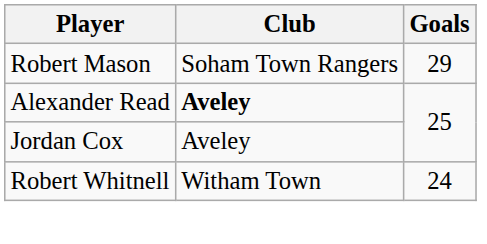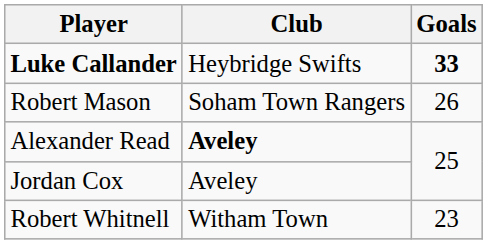 <table class="wikitable">
 <tr>
 <th>Player</th>
 <th>Club</th>
 <th>Goals</th>
 </tr>
 <tr>
+<td><strong>Luke Callander</strong></td>
+<td>Heybridge Swifts</td>
+<td align="center"><strong>33</strong></td>
+</tr>
+<tr>
 <td>Robert Mason</td>
 <td>Soham Town Rangers</td>
-<td align="center">29</td>
+<td align="center">26</td>
 </tr>
 <tr>
 <td>Alexander Read</td>
 <td><strong>Aveley</strong></td>
 <td rowspan="2" align="center">25</td>
 </tr>
 <tr>
 <td>Jordan Cox</td>
 <td>Aveley</td>
 </tr>
 <tr>
 <td>Robert Whitnell</td>
 <td>Witham Town</td>
-<td align="center">24</td>
+<td align="center">23</td>
 </tr>
 </table>
